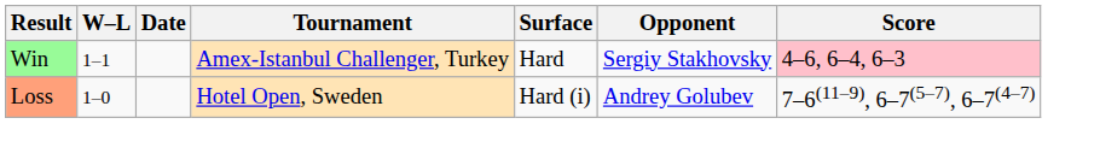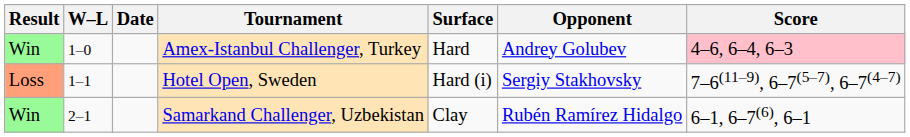 <table class="sortable wikitable">
 <tr>
 <th>Result</th>
 <th class="unsortable">W–L</th>
 <th>Date</th>
 <th>Tournament</th>
 <th>Surface</th>
 <th>Opponent</th>
 <th class="unsortable">Score</th>
 </tr>
 <tr>
 <td bgcolor=98FB98>Win</td>
-<td><small>1–1</small></td>
+<td><small>1–0</small></td>
 <td><a href='#'></a></td>
 <td bgcolor=moccasin><a href='#'>Amex-Istanbul Challenger</a>, Turkey</td>
 <td>Hard</td>
-<td> <a href='#'>Sergiy Stakhovsky</a></td>
+<td> <a href='#'>Andrey Golubev</a></td>
 <td style="background: pink;">4–6, 6–4, 6–3</td>
 </tr>
 <tr>
 <td bgcolor=FFA07A>Loss</td>
-<td><small>1–0</small></td>
+<td><small>1–1</small></td>
 <td><a href='#'></a></td>
 <td bgcolor=moccasin><a href='#'>Hotel Open</a>, Sweden</td>
 <td>Hard (i)</td>
-<td> <a href='#'>Andrey Golubev</a></td>
+<td> <a href='#'>Sergiy Stakhovsky</a></td>
 <td>7–6<sup>(11–9)</sup>, 6–7<sup>(5–7)</sup>, 6–7<sup>(4–7)</sup></td>
 </tr>
+<tr>
+<td bgcolor=98FB98>Win</td>
+<td><small>2–1</small></td>
+<td><a href='#'></a></td>
+<td bgcolor=moccasin><a href='#'>Samarkand Challenger</a>, Uzbekistan</td>
+<td>Clay</td>
+<td> <a href='#'>Rubén Ramírez Hidalgo</a></td>
+<td>6–1, 6–7<sup>(6)</sup>, 6–1</td>
+</tr>
 </table>
